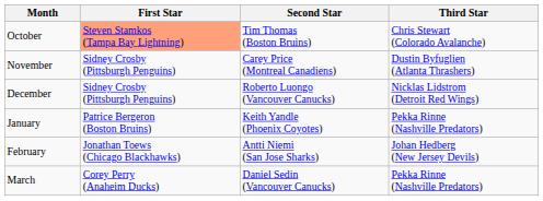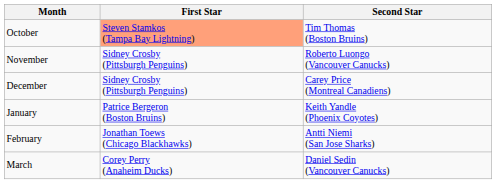 <table class="wikitable" style="width: 50em;">
 <tr align="center">
 <th>Month</th>
 <th>First Star</th>
 <th>Second Star</th>
-<th>Third Star</th>
 </tr>
 <tr>
 <td>October</td>
 <td style="background: lightsalmon;"><a href='#'>Steven Stamkos</a><br>(<a href='#'>Tampa Bay Lightning</a>)</td>
 <td><a href='#'>Tim Thomas</a><br>(<a href='#'>Boston Bruins</a>)</td>
-<td><a href='#'>Chris Stewart</a><br>(<a href='#'>Colorado Avalanche</a>)</td>
 </tr>
 <tr>
 <td>November</td>
 <td><a href='#'>Sidney Crosby</a><br>(<a href='#'>Pittsburgh Penguins</a>)</td>
-<td><a href='#'>Carey Price</a><br>(<a href='#'>Montreal Canadiens</a>)</td>
-<td><a href='#'>Dustin Byfuglien</a><br>(<a href='#'>Atlanta Thrashers</a>)</td>
+<td><a href='#'>Roberto Luongo</a><br>(<a href='#'>Vancouver Canucks</a>)</td>
 </tr>
 <tr>
 <td>December</td>
 <td><a href='#'>Sidney Crosby</a><br>(<a href='#'>Pittsburgh Penguins</a>)</td>
-<td><a href='#'>Roberto Luongo</a><br>(<a href='#'>Vancouver Canucks</a>)</td>
-<td><a href='#'>Nicklas Lidstrom</a><br>(<a href='#'>Detroit Red Wings</a>)</td>
+<td><a href='#'>Carey Price</a><br>(<a href='#'>Montreal Canadiens</a>)</td>
 </tr>
 <tr>
 <td>January</td>
 <td><a href='#'>Patrice Bergeron</a><br>(<a href='#'>Boston Bruins</a>)</td>
 <td><a href='#'>Keith Yandle</a><br>(<a href='#'>Phoenix Coyotes</a>)</td>
-<td><a href='#'>Pekka Rinne</a><br>(<a href='#'>Nashville Predators</a>)</td>
 </tr>
 <tr>
 <td>February</td>
 <td><a href='#'>Jonathan Toews</a><br>(<a href='#'>Chicago Blackhawks</a>)</td>
 <td><a href='#'>Antti Niemi</a><br>(<a href='#'>San Jose Sharks</a>)</td>
-<td><a href='#'>Johan Hedberg</a><br>(<a href='#'>New Jersey Devils</a>)</td>
 </tr>
 <tr>
 <td>March</td>
 <td><a href='#'>Corey Perry</a><br>(<a href='#'>Anaheim Ducks</a>)</td>
 <td><a href='#'>Daniel Sedin</a><br>(<a href='#'>Vancouver Canucks</a>)</td>
-<td><a href='#'>Pekka Rinne</a><br>(<a href='#'>Nashville Predators</a>)</td>
 </tr>
 </table>
